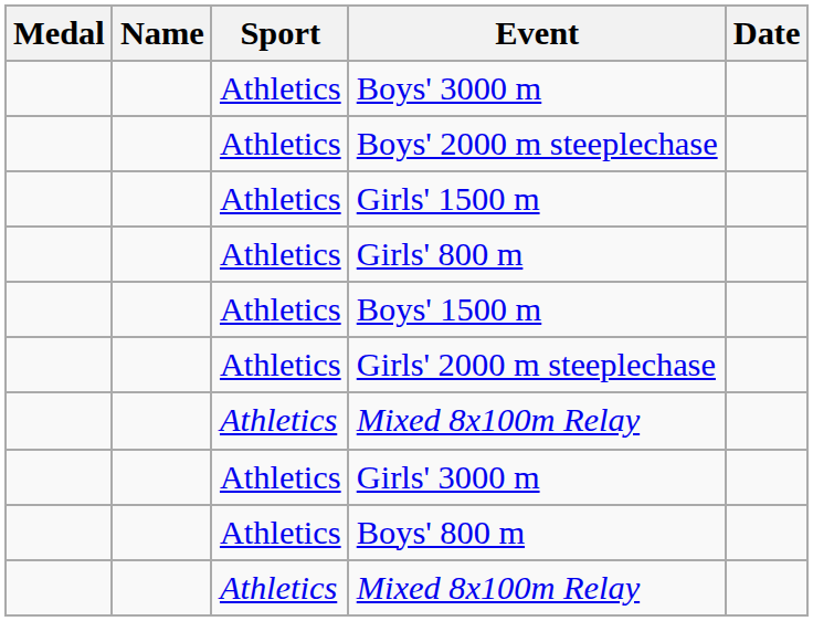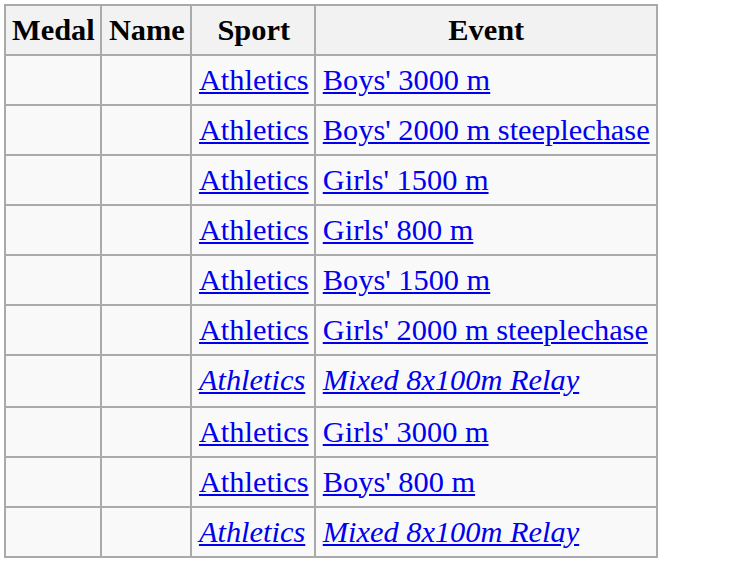 <table class="wikitable sortable" style="font-size: 95%;">
 <tr>
 <th>Medal</th>
 <th>Name</th>
 <th>Sport</th>
 <th>Event</th>
-<th>Date</th>
 </tr>
 <tr>
 <td></td>
 <td></td>
 <td><a href='#'>Athletics</a></td>
 <td><a href='#'>Boys' 3000 m</a></td>
-<td></td>
 </tr>
 <tr>
 <td></td>
 <td></td>
 <td><a href='#'>Athletics</a></td>
 <td><a href='#'>Boys' 2000 m steeplechase</a></td>
-<td></td>
 </tr>
 <tr>
 <td></td>
 <td></td>
 <td><a href='#'>Athletics</a></td>
 <td><a href='#'>Girls' 1500 m</a></td>
-<td></td>
 </tr>
 <tr>
 <td></td>
 <td></td>
 <td><a href='#'>Athletics</a></td>
 <td><a href='#'>Girls' 800 m</a></td>
-<td></td>
 </tr>
 <tr>
 <td></td>
 <td></td>
 <td><a href='#'>Athletics</a></td>
 <td><a href='#'>Boys' 1500 m</a></td>
-<td></td>
 </tr>
 <tr>
 <td></td>
 <td></td>
 <td><a href='#'>Athletics</a></td>
 <td><a href='#'>Girls' 2000 m steeplechase</a></td>
-<td></td>
 </tr>
 <tr>
 <td><em> </em></td>
 <td><em> </em></td>
 <td><em><a href='#'>Athletics</a></em></td>
 <td><em><a href='#'>Mixed 8x100m Relay</a> </em></td>
-<td><em></em></td>
 </tr>
 <tr>
 <td></td>
 <td></td>
 <td><a href='#'>Athletics</a></td>
 <td><a href='#'>Girls' 3000 m</a></td>
-<td></td>
 </tr>
 <tr>
 <td></td>
 <td></td>
 <td><a href='#'>Athletics</a></td>
 <td><a href='#'>Boys' 800 m</a></td>
-<td></td>
 </tr>
 <tr>
 <td><em> </em></td>
 <td><em> </em></td>
 <td><em><a href='#'>Athletics</a></em></td>
 <td><em><a href='#'>Mixed 8x100m Relay</a> </em></td>
-<td><em></em></td>
 </tr>
 </table>
